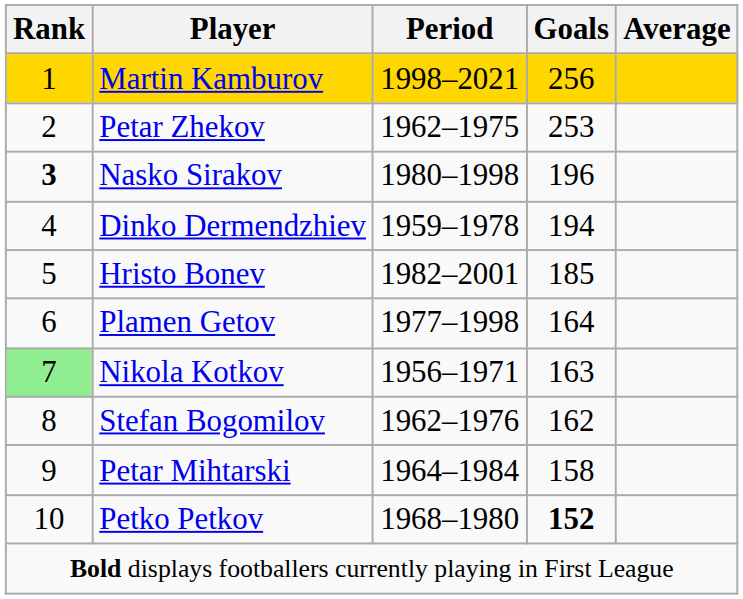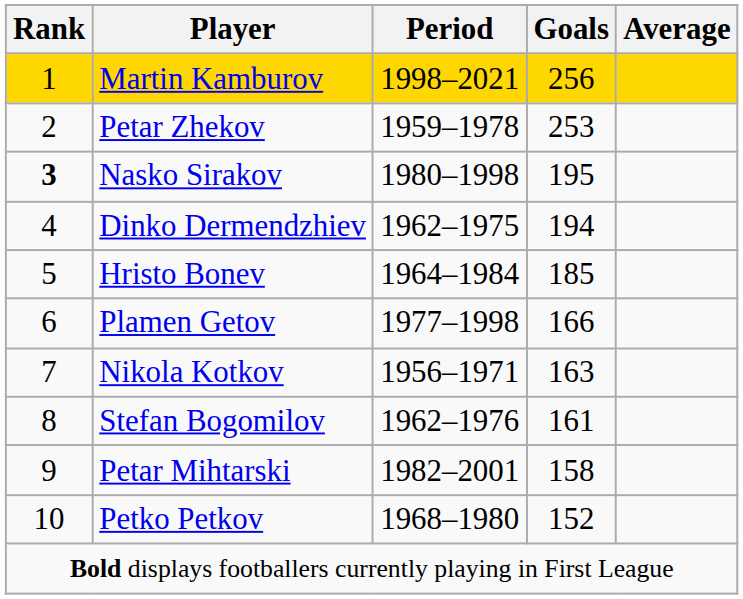 <table class="wikitable" style="text-align:center;margin-left:1em">
 <tr>
 <th>Rank</th>
 <th>Player</th>
 <th>Period</th>
 <th>Goals</th>
 <th>Average</th>
 </tr>
 <tr bgcolor=gold>
 <td>1</td>
 <td style="text-align:left;"> <a href='#'>Martin Kamburov</a></td>
 <td>1998–2021</td>
 <td>256</td>
 <td></td>
 </tr>
 <tr>
 <td>2</td>
 <td style="text-align:left;"> <a href='#'>Petar Zhekov</a></td>
-<td>1962–1975</td>
+<td>1959–1978</td>
 <td>253</td>
 <td></td>
 </tr>
 <tr>
 <td><strong>3</strong></td>
 <td style="text-align:left;"> <a href='#'>Nasko Sirakov</a></td>
 <td>1980–1998</td>
-<td>196</td>
+<td>195</td>
 <td></td>
 </tr>
 <tr>
 <td>4</td>
 <td style="text-align:left;"> <a href='#'>Dinko Dermendzhiev</a></td>
-<td>1959–1978</td>
+<td>1962–1975</td>
 <td>194</td>
 <td></td>
 </tr>
 <tr>
 <td>5</td>
 <td style="text-align:left;"> <a href='#'>Hristo Bonev</a></td>
-<td>1982–2001</td>
+<td>1964–1984</td>
 <td>185</td>
 <td></td>
 </tr>
 <tr>
 <td>6</td>
 <td style="text-align:left;"> <a href='#'>Plamen Getov</a></td>
 <td>1977–1998</td>
-<td>164</td>
+<td>166</td>
 <td></td>
 </tr>
 <tr>
-<td style="background: lightgreen;">7</td>
+<td>7</td>
 <td style="text-align:left;"> <a href='#'>Nikola Kotkov</a></td>
 <td>1956–1971</td>
 <td>163</td>
 <td></td>
 </tr>
 <tr>
 <td>8</td>
 <td style="text-align:left;"> <a href='#'>Stefan Bogomilov</a></td>
 <td>1962–1976</td>
-<td>162</td>
+<td>161</td>
 <td></td>
 </tr>
 <tr>
 <td>9</td>
 <td style="text-align:left;"> <a href='#'>Petar Mihtarski</a></td>
-<td>1964–1984</td>
+<td>1982–2001</td>
 <td>158</td>
 <td></td>
 </tr>
 <tr>
 <td>10</td>
 <td style="text-align:left;"> <a href='#'>Petko Petkov</a></td>
 <td>1968–1980</td>
-<td><strong>152</strong></td>
+<td>152</td>
 <td></td>
 </tr>
 <tr>
 <td colspan="5"><small><strong>Bold</strong> displays footballers currently playing in First League</small><br><small></small></td>
 </tr>
 </table>
